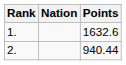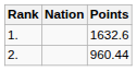 <table class="wikitable sortable">
 <tr>
 <th>Rank</th>
 <th>Nation</th>
 <th>Points</th>
 </tr>
 <tr>
 <td>1.</td>
 <td></td>
 <td align=center>1632.6</td>
 </tr>
 <tr>
 <td>2.</td>
 <td></td>
-<td align=center>940.44</td>
+<td align=center>960.44</td>
 </tr>
 </table>
